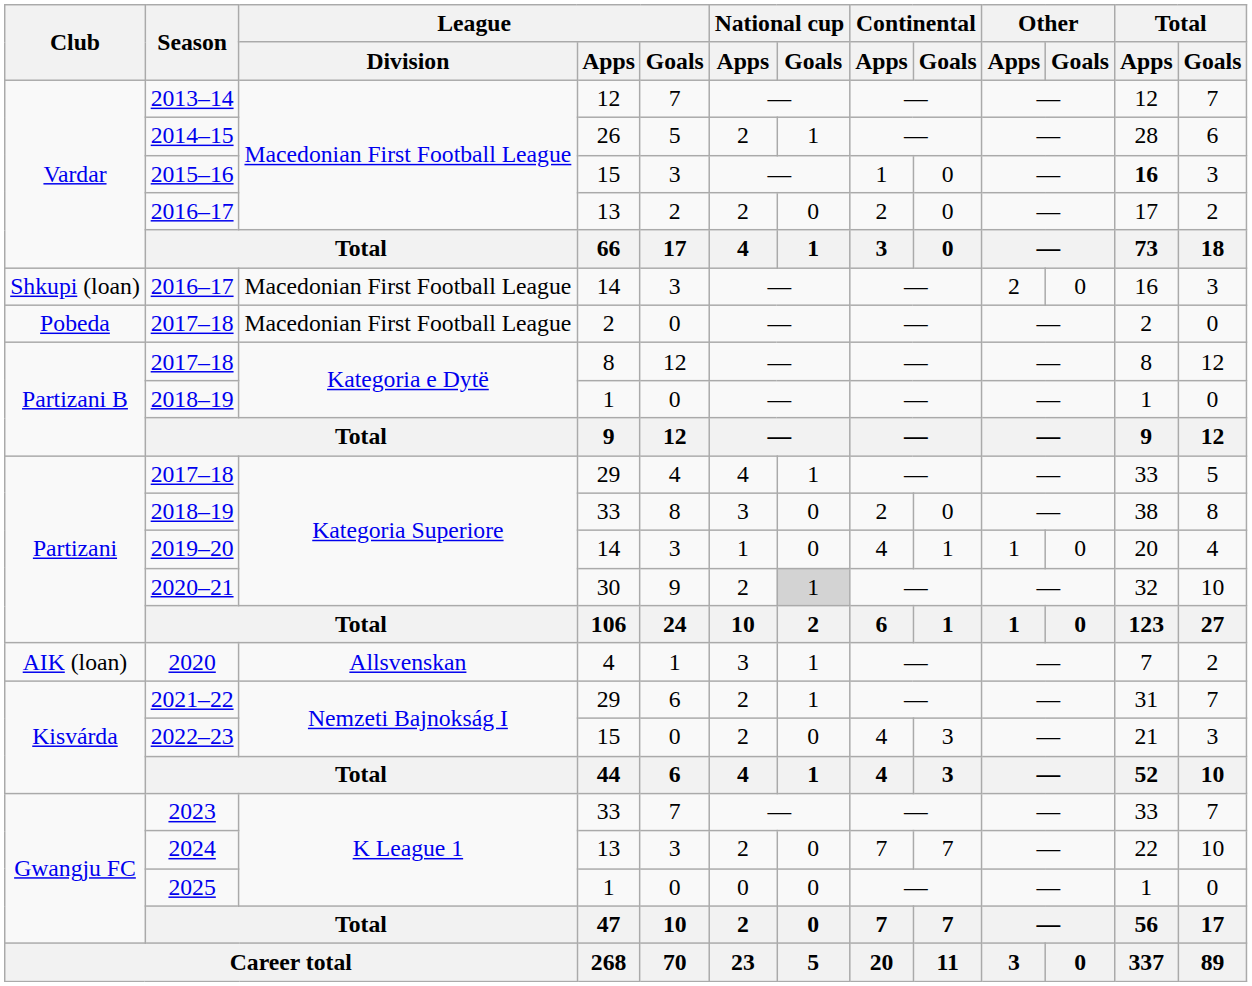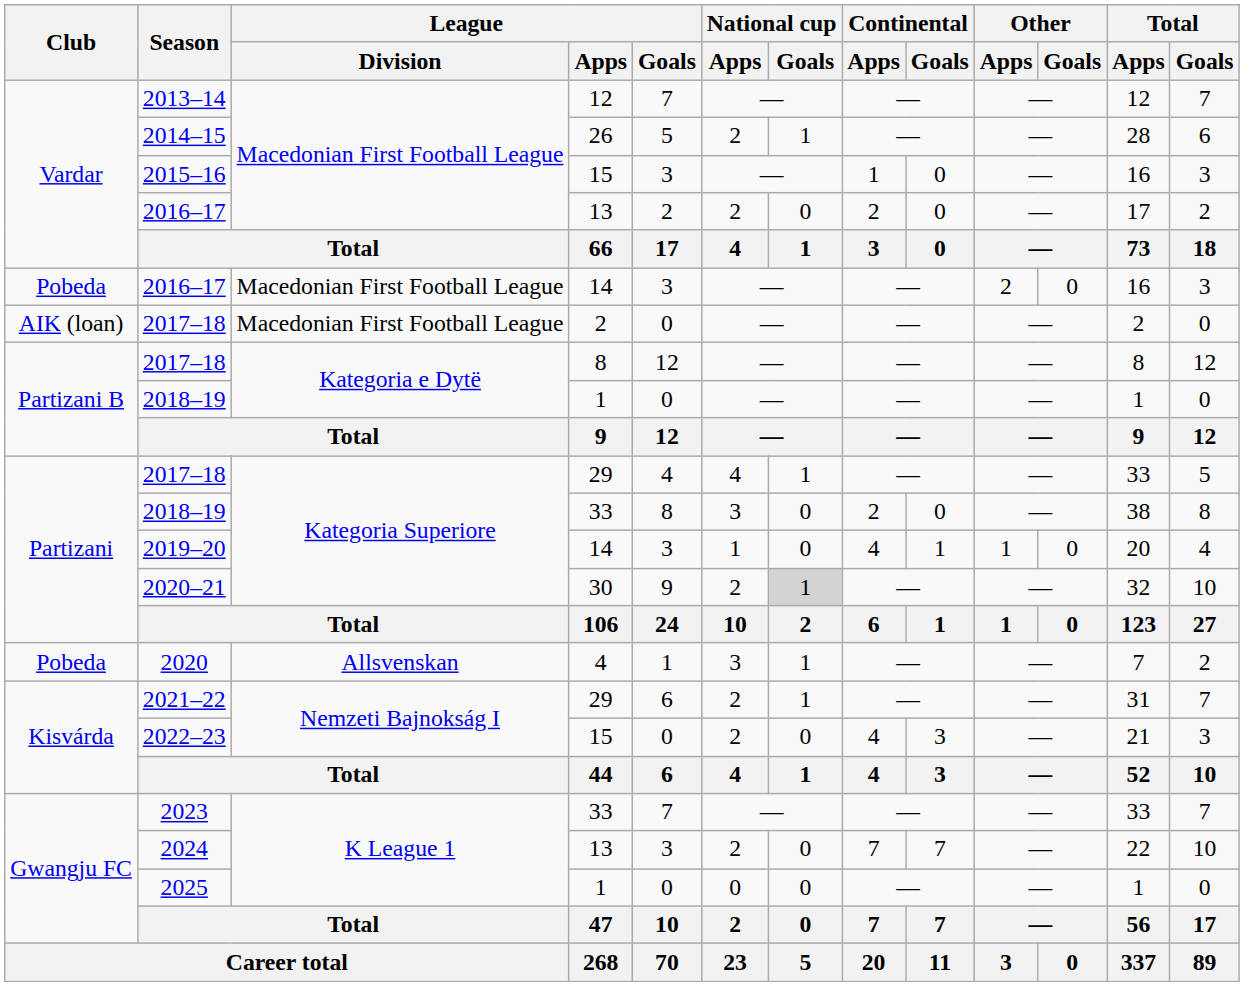 <table class="wikitable" style="text-align:center">
 <tr>
 <th rowspan="2">Club</th>
 <th rowspan="2">Season</th>
 <th colspan="3">League</th>
 <th colspan="2">National cup</th>
 <th colspan="2">Continental</th>
 <th colspan="2">Other</th>
 <th colspan="2">Total</th>
 </tr>
 <tr>
 <th>Division</th>
 <th>Apps</th>
 <th>Goals</th>
 <th>Apps</th>
 <th>Goals</th>
 <th>Apps</th>
 <th>Goals</th>
 <th>Apps</th>
 <th>Goals</th>
 <th>Apps</th>
 <th>Goals</th>
 </tr>
 <tr>
 <td rowspan="5"><a href='#'>Vardar</a></td>
 <td><a href='#'>2013–14</a></td>
 <td rowspan="4"><a href='#'>Macedonian First Football League</a></td>
 <td>12</td>
 <td>7</td>
 <td colspan="2">—</td>
 <td colspan="2">—</td>
 <td colspan="2">—</td>
 <td>12</td>
 <td>7</td>
 </tr>
 <tr>
 <td><a href='#'>2014–15</a></td>
 <td>26</td>
 <td>5</td>
 <td>2</td>
 <td>1</td>
 <td colspan="2">—</td>
 <td colspan="2">—</td>
 <td>28</td>
 <td>6</td>
 </tr>
 <tr>
 <td><a href='#'>2015–16</a></td>
 <td>15</td>
 <td>3</td>
 <td colspan="2">—</td>
 <td>1</td>
 <td>0</td>
 <td colspan="2">—</td>
-<td><strong>16</strong></td>
+<td>16</td>
 <td>3</td>
 </tr>
 <tr>
 <td><a href='#'>2016–17</a></td>
 <td>13</td>
 <td>2</td>
 <td>2</td>
 <td>0</td>
 <td>2</td>
 <td>0</td>
 <td colspan="2">—</td>
 <td>17</td>
 <td>2</td>
 </tr>
 <tr>
 <th colspan="2">Total</th>
 <th>66</th>
 <th>17</th>
 <th>4</th>
 <th>1</th>
 <th>3</th>
 <th>0</th>
 <th colspan="2">—</th>
 <th>73</th>
 <th>18</th>
 </tr>
 <tr>
-<td><a href='#'>Shkupi</a> (loan)</td>
+<td><a href='#'>Pobeda</a></td>
 <td><a href='#'>2016–17</a></td>
 <td>Macedonian First Football League</td>
 <td>14</td>
 <td>3</td>
 <td colspan="2">—</td>
 <td colspan="2">—</td>
 <td>2</td>
 <td>0</td>
 <td>16</td>
 <td>3</td>
 </tr>
 <tr>
-<td><a href='#'>Pobeda</a></td>
+<td><a href='#'>AIK</a> (loan)</td>
 <td><a href='#'>2017–18</a></td>
 <td>Macedonian First Football League</td>
 <td>2</td>
 <td>0</td>
 <td colspan="2">—</td>
 <td colspan="2">—</td>
 <td colspan="2">—</td>
 <td>2</td>
 <td>0</td>
 </tr>
 <tr>
 <td rowspan="3"><a href='#'>Partizani B</a></td>
 <td><a href='#'>2017–18</a></td>
 <td rowspan="2"><a href='#'>Kategoria e Dytë</a></td>
 <td>8</td>
 <td>12</td>
 <td colspan="2">—</td>
 <td colspan="2">—</td>
 <td colspan="2">—</td>
 <td>8</td>
 <td>12</td>
 </tr>
 <tr>
 <td><a href='#'>2018–19</a></td>
 <td>1</td>
 <td>0</td>
 <td colspan="2">—</td>
 <td colspan="2">—</td>
 <td colspan="2">—</td>
 <td>1</td>
 <td>0</td>
 </tr>
 <tr>
 <th colspan="2">Total</th>
 <th>9</th>
 <th>12</th>
 <th colspan="2">—</th>
 <th colspan="2">—</th>
 <th colspan="2">—</th>
 <th>9</th>
 <th>12</th>
 </tr>
 <tr>
 <td rowspan="5"><a href='#'>Partizani</a></td>
 <td><a href='#'>2017–18</a></td>
 <td rowspan="4"><a href='#'>Kategoria Superiore</a></td>
 <td>29</td>
 <td>4</td>
 <td>4</td>
 <td>1</td>
 <td colspan="2">—</td>
 <td colspan="2">—</td>
 <td>33</td>
 <td>5</td>
 </tr>
 <tr>
 <td><a href='#'>2018–19</a></td>
 <td>33</td>
 <td>8</td>
 <td>3</td>
 <td>0</td>
 <td>2</td>
 <td>0</td>
 <td colspan="2">—</td>
 <td>38</td>
 <td>8</td>
 </tr>
 <tr>
 <td><a href='#'>2019–20</a></td>
 <td>14</td>
 <td>3</td>
 <td>1</td>
 <td>0</td>
 <td>4</td>
 <td>1</td>
 <td>1</td>
 <td>0</td>
 <td>20</td>
 <td>4</td>
 </tr>
 <tr>
 <td><a href='#'>2020–21</a></td>
 <td>30</td>
 <td>9</td>
 <td>2</td>
 <td style="background: lightgrey;">1</td>
 <td colspan="2">—</td>
 <td colspan="2">—</td>
 <td>32</td>
 <td>10</td>
 </tr>
 <tr>
 <th colspan="2">Total</th>
 <th>106</th>
 <th>24</th>
 <th>10</th>
 <th>2</th>
 <th>6</th>
 <th>1</th>
 <th>1</th>
 <th>0</th>
 <th>123</th>
 <th>27</th>
 </tr>
 <tr>
-<td><a href='#'>AIK</a> (loan)</td>
+<td><a href='#'>Pobeda</a></td>
 <td><a href='#'>2020</a></td>
 <td><a href='#'>Allsvenskan</a></td>
 <td>4</td>
 <td>1</td>
 <td>3</td>
 <td>1</td>
 <td colspan="2">—</td>
 <td colspan="2">—</td>
 <td>7</td>
 <td>2</td>
 </tr>
 <tr>
 <td rowspan="3"><a href='#'>Kisvárda</a></td>
 <td><a href='#'>2021–22</a></td>
 <td rowspan="2"><a href='#'>Nemzeti Bajnokság I</a></td>
 <td>29</td>
 <td>6</td>
 <td>2</td>
 <td>1</td>
 <td colspan="2">—</td>
 <td colspan="2">—</td>
 <td>31</td>
 <td>7</td>
 </tr>
 <tr>
 <td><a href='#'>2022–23</a></td>
 <td>15</td>
 <td>0</td>
 <td>2</td>
 <td>0</td>
 <td>4</td>
 <td>3</td>
 <td colspan="2">—</td>
 <td>21</td>
 <td>3</td>
 </tr>
 <tr>
 <th colspan="2">Total</th>
 <th>44</th>
 <th>6</th>
 <th>4</th>
 <th>1</th>
 <th>4</th>
 <th>3</th>
 <th colspan="2">—</th>
 <th>52</th>
 <th>10</th>
 </tr>
 <tr>
 <td rowspan="4"><a href='#'>Gwangju FC</a></td>
 <td><a href='#'>2023</a></td>
 <td rowspan="3"><a href='#'>K League 1</a></td>
 <td>33</td>
 <td>7</td>
 <td colspan="2">—</td>
 <td colspan="2">—</td>
 <td colspan="2">—</td>
 <td>33</td>
 <td>7</td>
 </tr>
 <tr>
 <td><a href='#'>2024</a></td>
 <td>13</td>
 <td>3</td>
 <td>2</td>
 <td>0</td>
 <td>7</td>
 <td>7</td>
 <td colspan="2">—</td>
 <td>22</td>
 <td>10</td>
 </tr>
 <tr>
 <td><a href='#'>2025</a></td>
 <td>1</td>
 <td>0</td>
 <td>0</td>
 <td>0</td>
 <td colspan="2">—</td>
 <td colspan="2">—</td>
 <td>1</td>
 <td>0</td>
 </tr>
 <tr>
 <th colspan="2">Total</th>
 <th>47</th>
 <th>10</th>
 <th>2</th>
 <th>0</th>
 <th>7</th>
 <th>7</th>
 <th colspan="2">—</th>
 <th>56</th>
 <th>17</th>
 </tr>
 <tr>
 <th colspan="3">Career total</th>
 <th>268</th>
 <th>70</th>
 <th>23</th>
 <th>5</th>
 <th>20</th>
 <th>11</th>
 <th>3</th>
 <th>0</th>
 <th>337</th>
 <th>89</th>
 </tr>
 </table>
